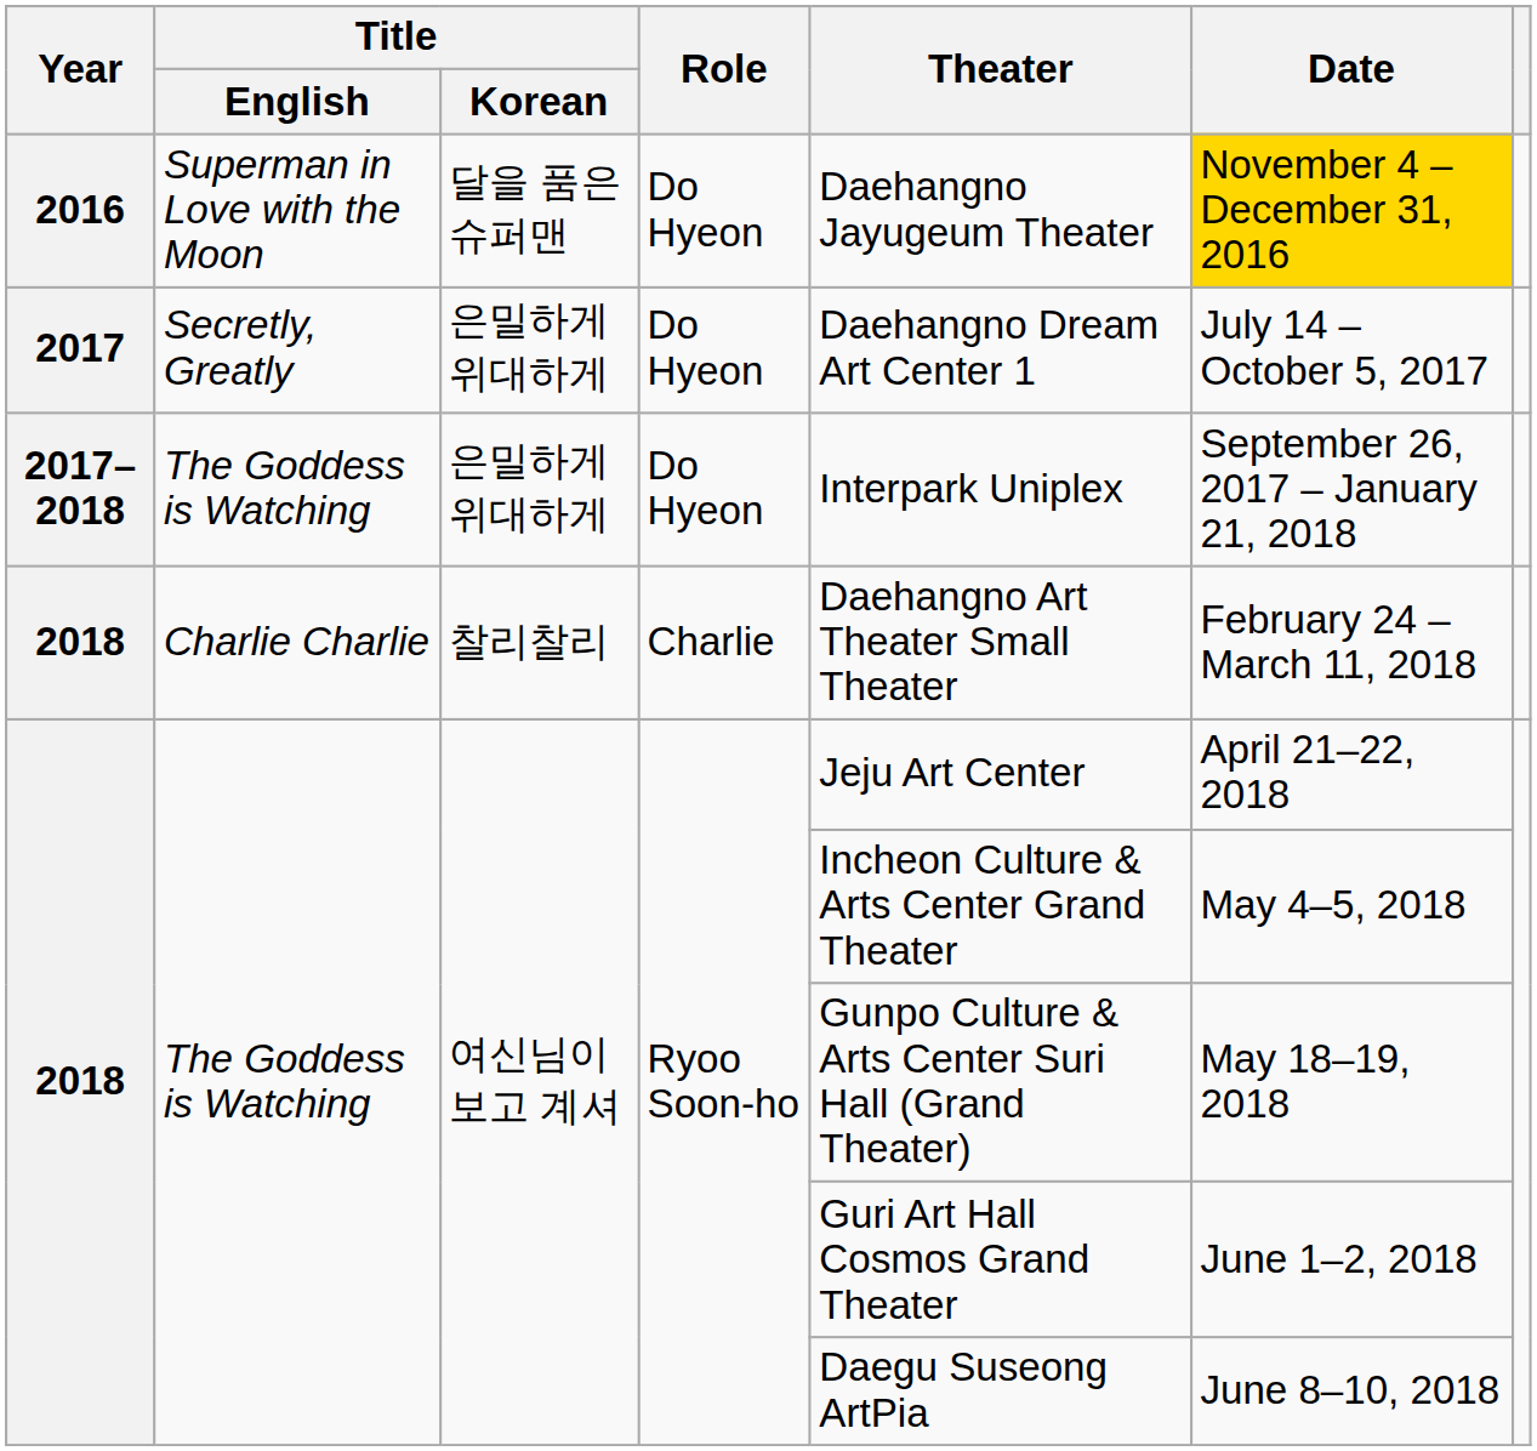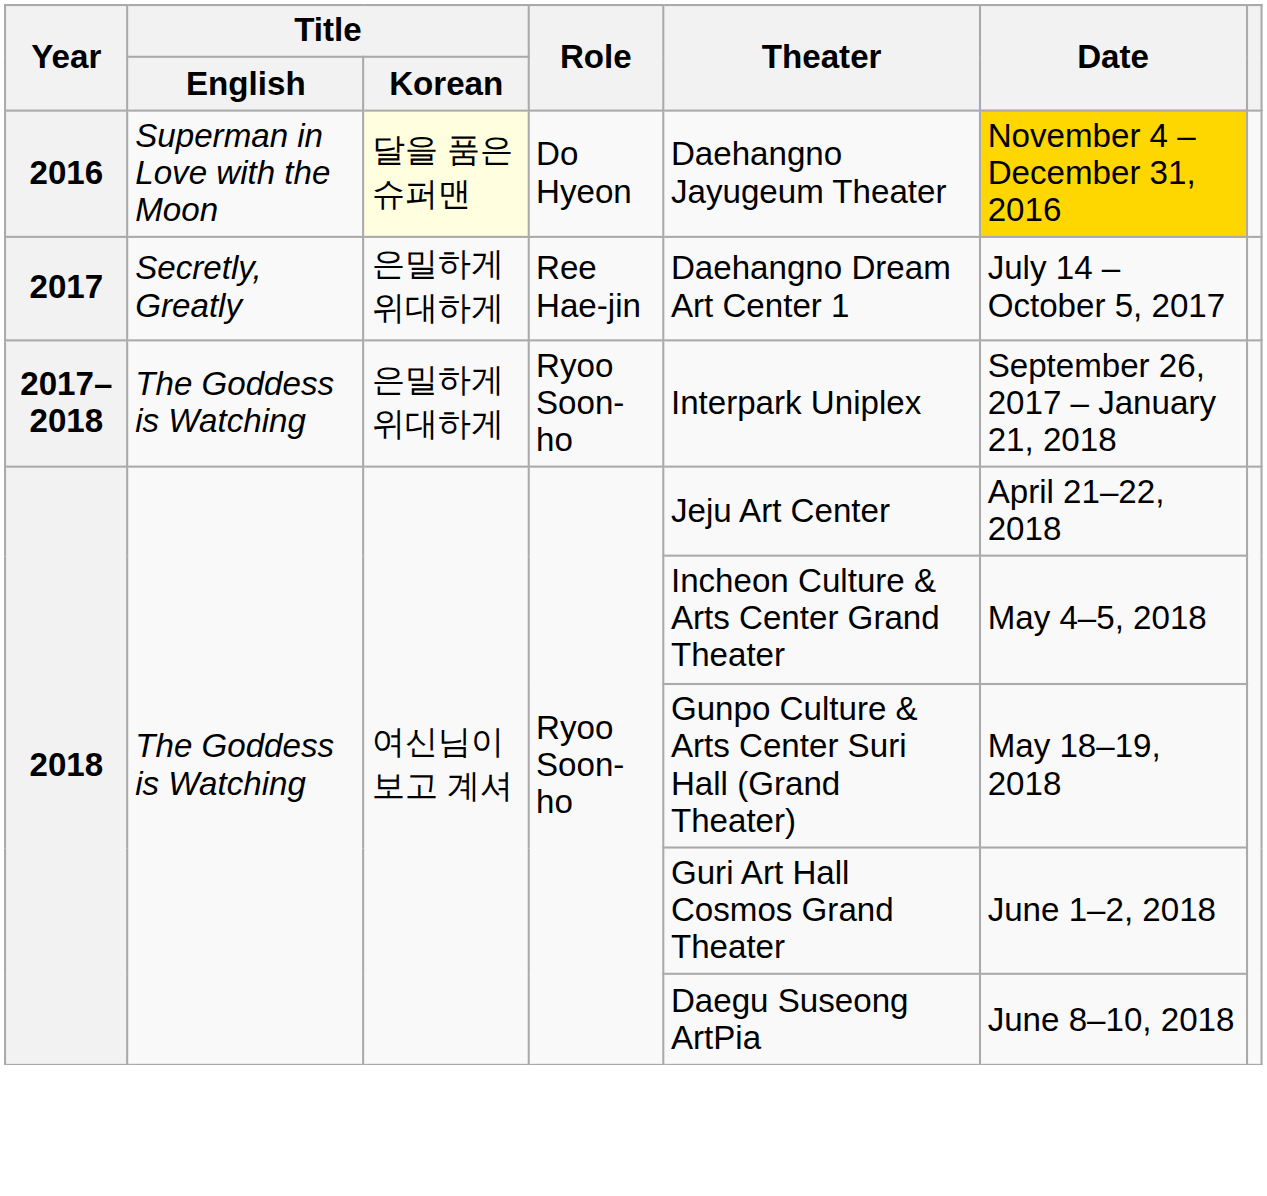 <table class="wikitable sortable plainrowheaders">
 <tr>
 <th rowspan="2" scope="col">Year</th>
 <th colspan="2" scope="col">Title</th>
 <th rowspan="2" scope="col">Role</th>
 <th rowspan="2" scope="col">Theater</th>
 <th rowspan="2" scope="col" class="sortable">Date</th>
 <th rowspan="2" scope="col" class="unsortable"></th>
 </tr>
 <tr>
 <th>English</th>
 <th>Korean</th>
 </tr>
 <tr>
 <th scope="row">2016</th>
 <td><em>Superman in Love with the Moon</em></td>
-<td>달을 품은 슈퍼맨</td>
+<td style="background: lightyellow;">달을 품은 슈퍼맨</td>
 <td>Do Hyeon</td>
 <td>Daehangno Jayugeum Theater</td>
 <td style="background: gold;">November 4 – December 31, 2016</td>
 <td></td>
 </tr>
 <tr>
 <th scope="row">2017</th>
 <td><em>Secretly, Greatly</em></td>
 <td>은밀하게 위대하게</td>
-<td>Do Hyeon</td>
+<td>Ree Hae-jin</td>
 <td>Daehangno Dream Art Center 1</td>
 <td>July 14 – October 5, 2017</td>
 <td></td>
 </tr>
 <tr>
 <th scope="row">2017–2018</th>
 <td><em>The Goddess is Watching</em></td>
 <td>은밀하게 위대하게</td>
-<td>Do Hyeon</td>
+<td>Ryoo Soon-ho</td>
 <td>Interpark Uniplex</td>
 <td>September 26, 2017 – January 21, 2018</td>
-<td></td>
-</tr>
-<tr>
-<th scope="row">2018</th>
-<td><em>Charlie Charlie</em></td>
-<td>찰리찰리</td>
-<td>Charlie</td>
-<td>Daehangno Art Theater Small Theater</td>
-<td>February 24 – March 11, 2018</td>
 <td></td>
 </tr>
 <tr>
 <th rowspan="5" scope="row">2018</th>
 <td rowspan="5"><em>The Goddess is Watching</em></td>
 <td rowspan="5">여신님이 보고 계셔</td>
 <td rowspan="5">Ryoo Soon-ho</td>
 <td>Jeju Art Center</td>
 <td>April 21–22, 2018</td>
 <td rowspan="5"></td>
 </tr>
 <tr>
 <td>Incheon Culture & Arts Center Grand Theater</td>
 <td>May 4–5, 2018</td>
 </tr>
 <tr>
 <td>Gunpo Culture & Arts Center Suri Hall (Grand Theater)</td>
 <td>May 18–19, 2018</td>
 </tr>
 <tr>
 <td>Guri Art Hall Cosmos Grand Theater</td>
 <td>June 1–2, 2018</td>
 </tr>
 <tr>
 <td>Daegu Suseong ArtPia</td>
 <td>June 8–10, 2018</td>
 </tr>
 </table>
